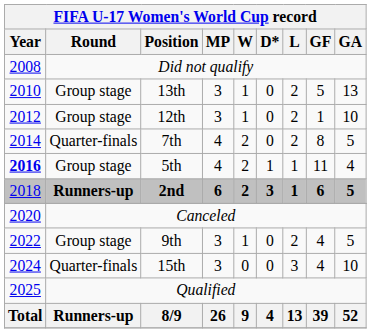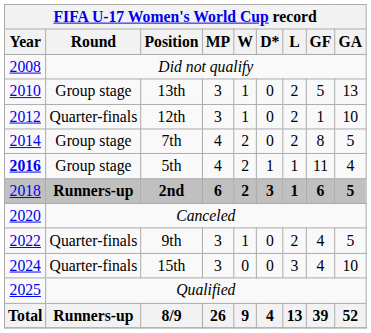 <table class="wikitable" style="text-align: center;">
 <tr>
 <th colspan=9><a href='#'>FIFA U-17 Women's World Cup</a> record</th>
 </tr>
 <tr>
 <th>Year</th>
 <th>Round</th>
 <th>Position</th>
 <th>MP</th>
 <th>W</th>
 <th>D*</th>
 <th>L</th>
 <th>GF</th>
 <th>GA</th>
 </tr>
 <tr>
 <td> <a href='#'>2008</a></td>
 <td colspan=8><em>Did not qualify</em><br></td>
 </tr>
 <tr>
 <td> <a href='#'>2010</a></td>
 <td>Group stage</td>
 <td>13th</td>
 <td>3</td>
 <td>1</td>
 <td>0</td>
 <td>2</td>
 <td>5</td>
 <td>13<br></td>
 </tr>
 <tr>
 <td> <a href='#'>2012</a></td>
-<td>Group stage</td>
+<td>Quarter-finals</td>
 <td>12th</td>
 <td>3</td>
 <td>1</td>
 <td>0</td>
 <td>2</td>
 <td>1</td>
 <td>10<br></td>
 </tr>
 <tr>
 <td> <a href='#'>2014</a></td>
-<td>Quarter-finals</td>
+<td>Group stage</td>
 <td>7th</td>
 <td>4</td>
 <td>2</td>
 <td>0</td>
 <td>2</td>
 <td>8</td>
 <td>5<br></td>
 </tr>
 <tr>
 <td><strong> <a href='#'>2016</a></strong></td>
 <td>Group stage</td>
 <td>5th</td>
 <td>4</td>
 <td>2</td>
 <td>1</td>
 <td>1</td>
 <td>11</td>
 <td>4<br></td>
 </tr>
 <tr bgcolor=silver>
 <td> <a href='#'>2018</a></td>
 <td><strong>Runners-up</strong></td>
 <td><strong>2nd</strong></td>
 <td><strong>6</strong></td>
 <td><strong>2</strong></td>
 <td><strong>3</strong></td>
 <td><strong>1</strong></td>
 <td><strong>6</strong></td>
 <td><strong>5</strong><br></td>
 </tr>
 <tr>
 </tr>
 <tr>
 <td> <a href='#'>2020</a></td>
 <td colspan=8><em>Canceled</em></td>
 </tr>
 <tr>
 <td> <a href='#'>2022</a></td>
-<td>Group stage</td>
+<td>Quarter-finals</td>
 <td>9th</td>
 <td>3</td>
 <td>1</td>
 <td>0</td>
 <td>2</td>
 <td>4</td>
 <td>5</td>
 </tr>
 <tr>
 <td> <a href='#'>2024</a></td>
 <td>Quarter-finals</td>
 <td>15th</td>
 <td>3</td>
 <td>0</td>
 <td>0</td>
 <td>3</td>
 <td>4</td>
 <td>10</td>
 </tr>
 <tr>
 <td> <a href='#'>2025</a></td>
 <td colspan=8><em>Qualified</em></td>
 </tr>
 <tr>
 <th>Total</th>
 <th>Runners-up</th>
 <th>8/9</th>
 <th>26</th>
 <th>9</th>
 <th>4</th>
 <th>13</th>
 <th>39</th>
 <th>52</th>
 </tr>
 <tr>
 </tr>
 </table>
